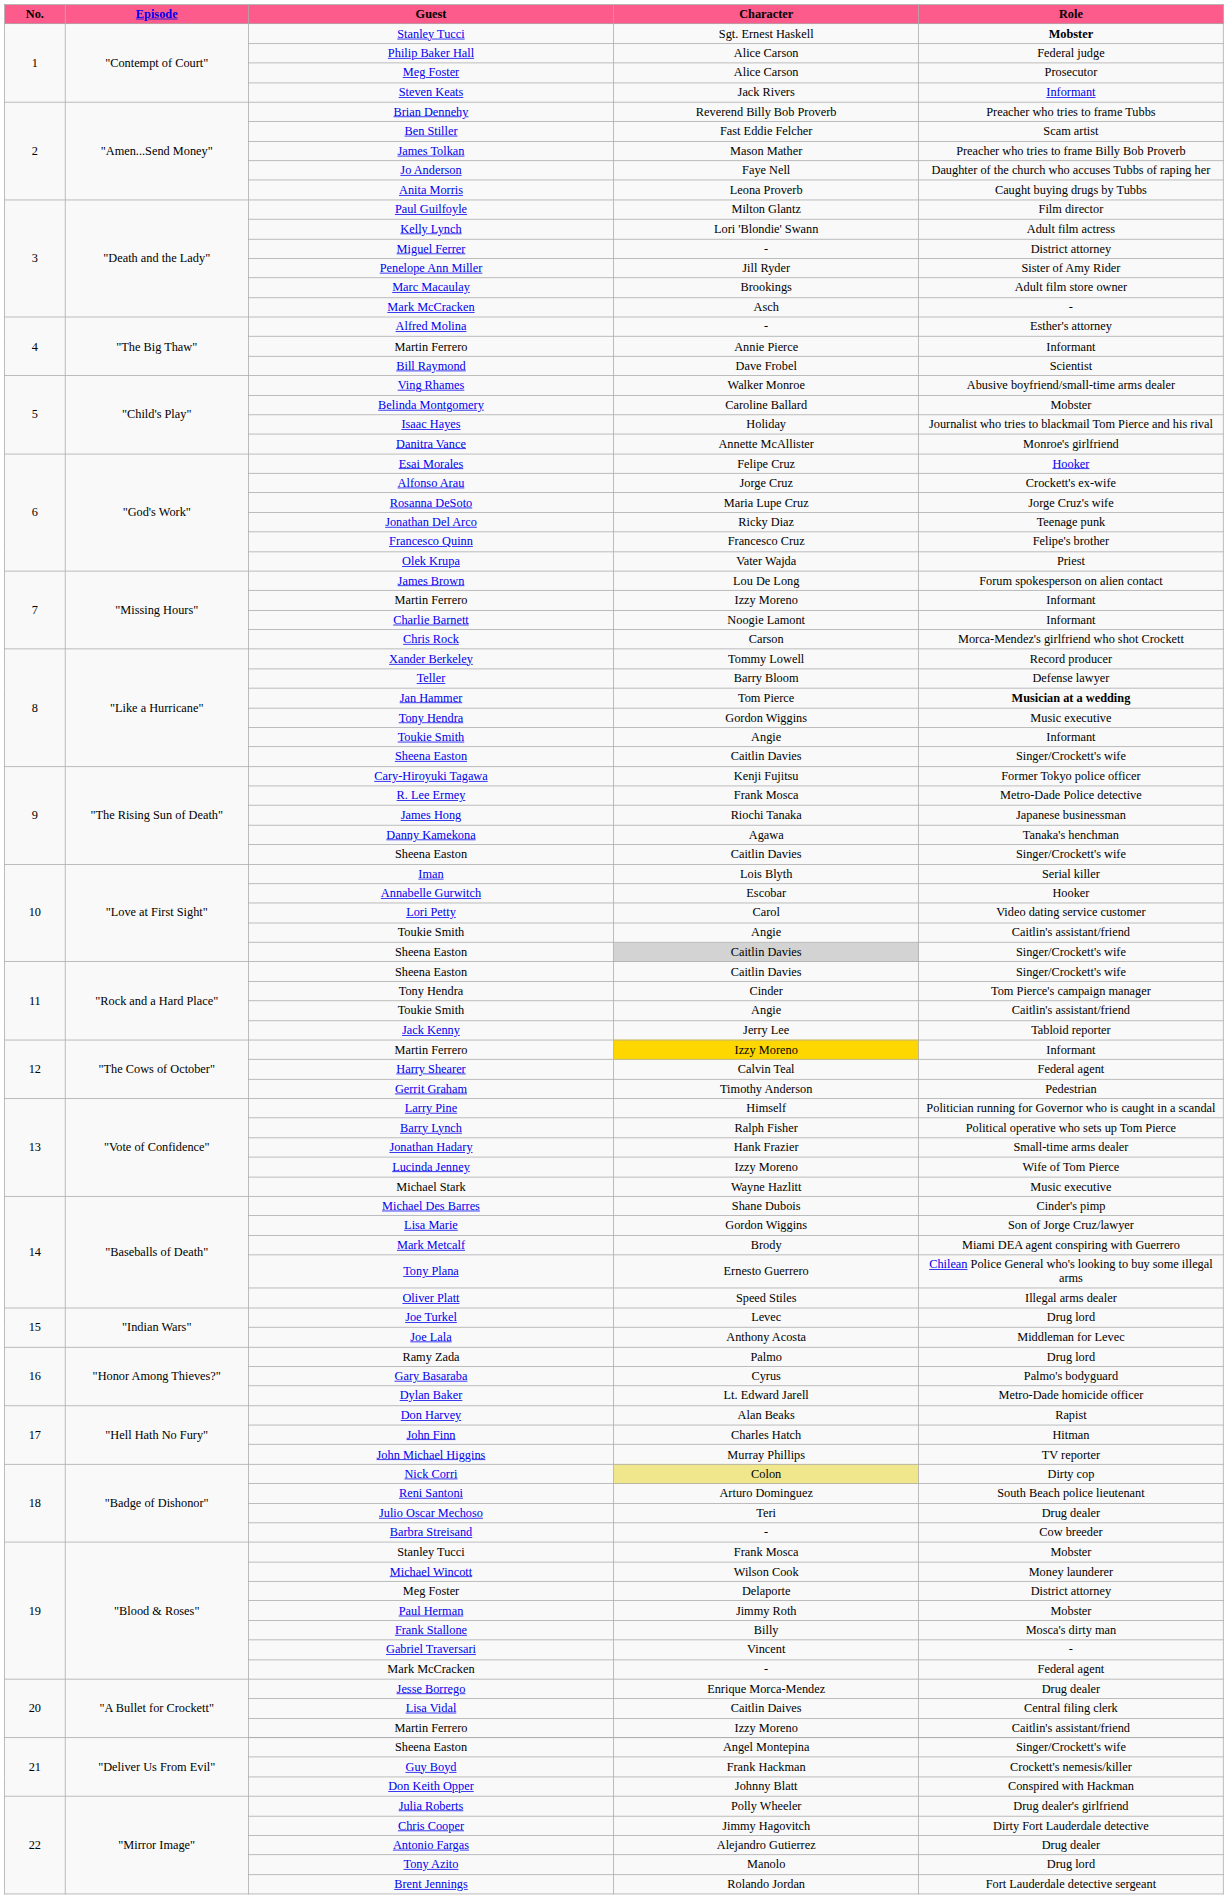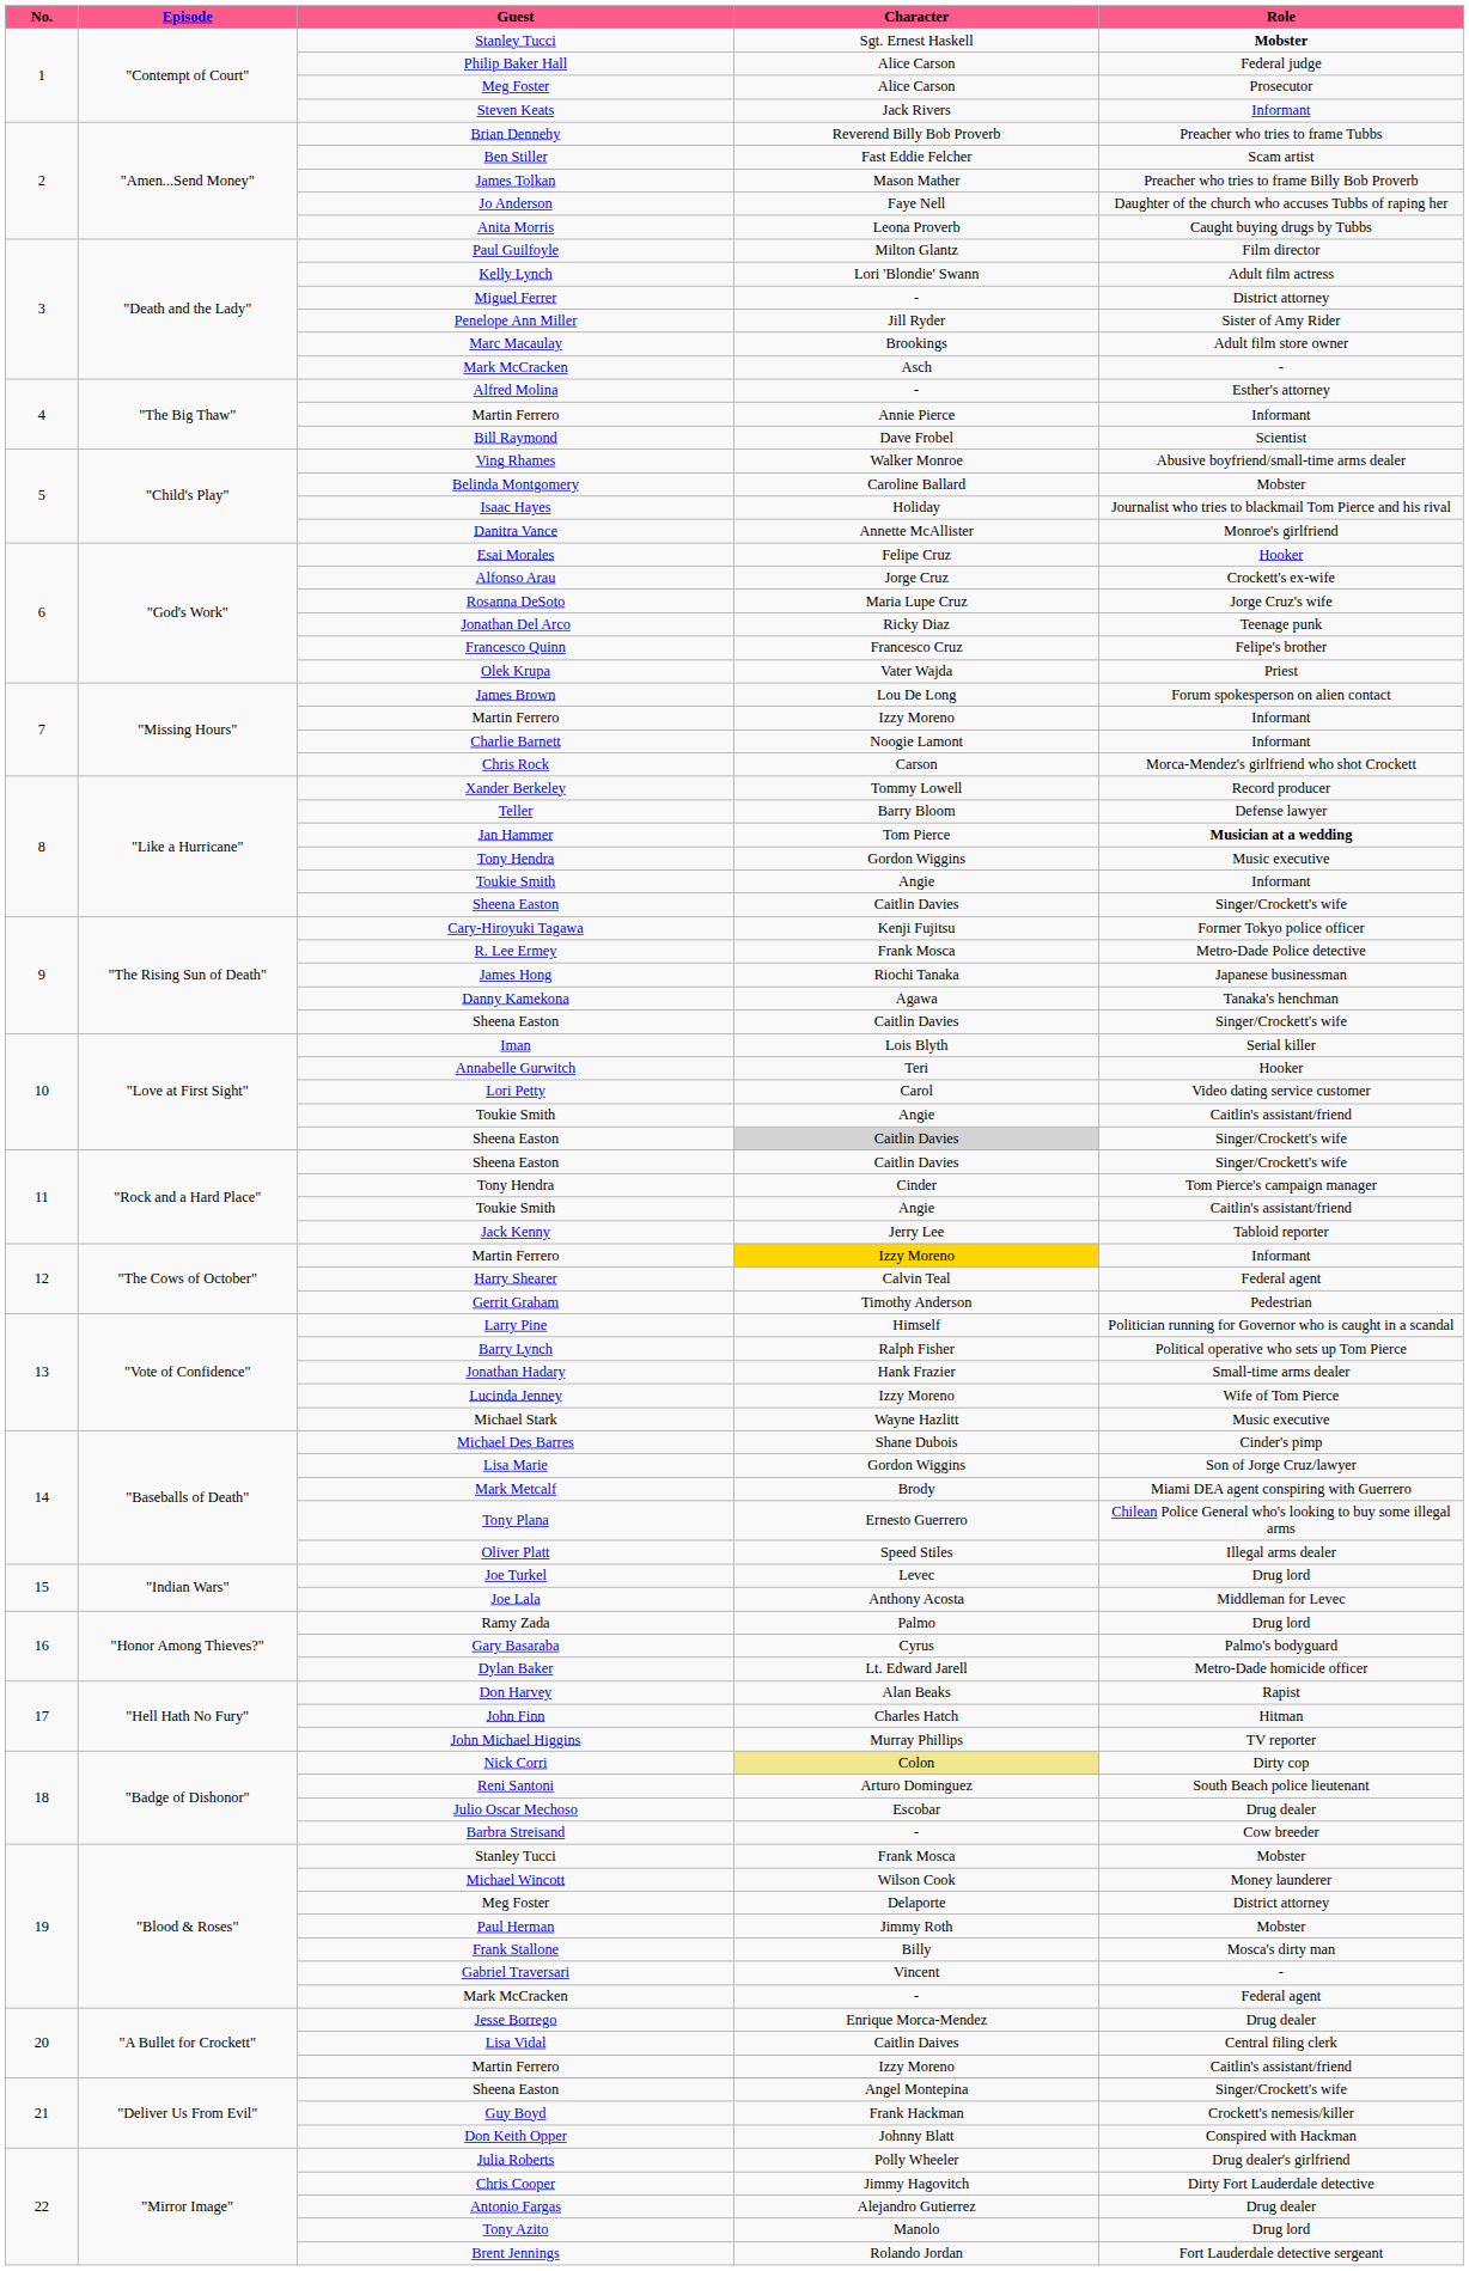 <table class="wikitable collapsible"  style="text-align:center; width:100%;">
 <tr>
 <th scope="col"  style="text-align:center; width:5%; background:#FD5B8C;">No.</th>
 <th scope="col"  style="text-align:center; width:15%; background:#FD5B8C;"><a href='#'>Episode</a></th>
 <th scope="col"  style="text-align:center; width:30%; background:#FD5B8C;">Guest</th>
 <th scope="col"  style="text-align:center; width:25%; background:#FD5B8C;">Character</th>
 <th scope="col"  style="text-align:center; width:25%; background:#FD5B8C;">Role</th>
 </tr>
 <tr>
 <td rowspan="4">1</td>
 <td rowspan="4">"Contempt of Court"</td>
 <td><a href='#'>Stanley Tucci</a></td>
 <td>Sgt. Ernest Haskell</td>
 <td><strong>Mobster</strong></td>
 </tr>
 <tr>
 <td><a href='#'>Philip Baker Hall</a></td>
 <td>Alice Carson</td>
 <td>Federal judge</td>
 </tr>
 <tr>
 <td><a href='#'>Meg Foster</a></td>
 <td>Alice Carson</td>
 <td>Prosecutor</td>
 </tr>
 <tr>
 <td><a href='#'>Steven Keats</a></td>
 <td>Jack Rivers</td>
 <td><a href='#'>Informant</a></td>
 </tr>
 <tr>
 <td rowspan="5">2</td>
 <td rowspan="5">"Amen...Send Money"</td>
 <td><a href='#'>Brian Dennehy</a></td>
 <td>Reverend Billy Bob Proverb</td>
 <td>Preacher who tries to frame Tubbs</td>
 </tr>
 <tr>
 <td><a href='#'>Ben Stiller</a></td>
 <td>Fast Eddie Felcher</td>
 <td>Scam artist</td>
 </tr>
 <tr>
 <td><a href='#'>James Tolkan</a></td>
 <td>Mason Mather</td>
 <td>Preacher who tries to frame Billy Bob Proverb</td>
 </tr>
 <tr>
 <td><a href='#'>Jo Anderson</a></td>
 <td>Faye Nell</td>
 <td>Daughter of the church who accuses Tubbs of raping her</td>
 </tr>
 <tr>
 <td><a href='#'>Anita Morris</a></td>
 <td>Leona Proverb</td>
 <td>Caught buying drugs by Tubbs</td>
 </tr>
 <tr>
 <td rowspan="6">3</td>
 <td rowspan="6">"Death and the Lady"</td>
 <td><a href='#'>Paul Guilfoyle</a></td>
 <td>Milton Glantz</td>
 <td>Film director</td>
 </tr>
 <tr>
 <td><a href='#'>Kelly Lynch</a></td>
 <td>Lori 'Blondie' Swann</td>
 <td>Adult film actress</td>
 </tr>
 <tr>
 <td><a href='#'>Miguel Ferrer</a></td>
 <td>-</td>
 <td>District attorney</td>
 </tr>
 <tr>
 <td><a href='#'>Penelope Ann Miller</a></td>
 <td>Jill Ryder</td>
 <td>Sister of Amy Rider</td>
 </tr>
 <tr>
 <td><a href='#'>Marc Macaulay</a></td>
 <td>Brookings</td>
 <td>Adult film store owner</td>
 </tr>
 <tr>
 <td><a href='#'>Mark McCracken</a></td>
 <td>Asch</td>
 <td>-</td>
 </tr>
 <tr>
 <td rowspan="3">4</td>
 <td rowspan="3">"The Big Thaw"</td>
 <td><a href='#'>Alfred Molina</a></td>
 <td>-</td>
 <td>Esther's attorney</td>
 </tr>
 <tr>
 <td>Martin Ferrero</td>
 <td>Annie Pierce</td>
 <td>Informant</td>
 </tr>
 <tr>
 <td><a href='#'>Bill Raymond</a></td>
 <td>Dave Frobel</td>
 <td>Scientist</td>
 </tr>
 <tr>
 <td rowspan="4">5</td>
 <td rowspan="4">"Child's Play"</td>
 <td><a href='#'>Ving Rhames</a></td>
 <td>Walker Monroe</td>
 <td>Abusive boyfriend/small-time arms dealer</td>
 </tr>
 <tr>
 <td><a href='#'>Belinda Montgomery</a></td>
 <td>Caroline Ballard</td>
 <td>Mobster</td>
 </tr>
 <tr>
 <td><a href='#'>Isaac Hayes</a></td>
 <td>Holiday</td>
 <td>Journalist who tries to blackmail Tom Pierce and his rival</td>
 </tr>
 <tr>
 <td><a href='#'>Danitra Vance</a></td>
 <td>Annette McAllister</td>
 <td>Monroe's girlfriend</td>
 </tr>
 <tr>
 <td rowspan="6">6</td>
 <td rowspan="6">"God's Work"</td>
 <td><a href='#'>Esai Morales</a></td>
 <td>Felipe Cruz</td>
 <td><a href='#'>Hooker</a></td>
 </tr>
 <tr>
 <td><a href='#'>Alfonso Arau</a></td>
 <td>Jorge Cruz</td>
 <td>Crockett's ex-wife</td>
 </tr>
 <tr>
 <td><a href='#'>Rosanna DeSoto</a></td>
 <td>Maria Lupe Cruz</td>
 <td>Jorge Cruz's wife</td>
 </tr>
 <tr>
 <td><a href='#'>Jonathan Del Arco</a></td>
 <td>Ricky Diaz</td>
 <td>Teenage punk</td>
 </tr>
 <tr>
 <td><a href='#'>Francesco Quinn</a></td>
 <td>Francesco Cruz</td>
 <td>Felipe's brother</td>
 </tr>
 <tr>
 <td><a href='#'>Olek Krupa</a></td>
 <td>Vater Wajda</td>
 <td>Priest</td>
 </tr>
 <tr>
 <td rowspan="4">7</td>
 <td rowspan="4">"Missing Hours"</td>
 <td><a href='#'>James Brown</a></td>
 <td>Lou De Long</td>
 <td>Forum spokesperson on alien contact</td>
 </tr>
 <tr>
 <td>Martin Ferrero</td>
 <td>Izzy Moreno</td>
 <td>Informant</td>
 </tr>
 <tr>
 <td><a href='#'>Charlie Barnett</a></td>
 <td>Noogie Lamont</td>
 <td>Informant</td>
 </tr>
 <tr>
 <td><a href='#'>Chris Rock</a></td>
 <td>Carson</td>
 <td>Morca-Mendez's girlfriend who shot Crockett</td>
 </tr>
 <tr>
 <td rowspan="6">8</td>
 <td rowspan="6">"Like a Hurricane"</td>
 <td><a href='#'>Xander Berkeley</a></td>
 <td>Tommy Lowell</td>
 <td>Record producer</td>
 </tr>
 <tr>
 <td><a href='#'>Teller</a></td>
 <td>Barry Bloom</td>
 <td>Defense lawyer</td>
 </tr>
 <tr>
 <td><a href='#'>Jan Hammer</a></td>
 <td>Tom Pierce</td>
 <td><strong>Musician at a wedding</strong></td>
 </tr>
 <tr>
 <td><a href='#'>Tony Hendra</a></td>
 <td>Gordon Wiggins</td>
 <td>Music executive</td>
 </tr>
 <tr>
 <td><a href='#'>Toukie Smith</a></td>
 <td>Angie</td>
 <td>Informant</td>
 </tr>
 <tr>
 <td><a href='#'>Sheena Easton</a></td>
 <td>Caitlin Davies</td>
 <td>Singer/Crockett's wife</td>
 </tr>
 <tr>
 <td rowspan="5">9</td>
 <td rowspan="5">"The Rising Sun of Death"</td>
 <td><a href='#'>Cary-Hiroyuki Tagawa</a></td>
 <td>Kenji Fujitsu</td>
 <td>Former Tokyo police officer</td>
 </tr>
 <tr>
 <td><a href='#'>R. Lee Ermey</a></td>
 <td>Frank Mosca</td>
 <td>Metro-Dade Police detective</td>
 </tr>
 <tr>
 <td><a href='#'>James Hong</a></td>
 <td>Riochi Tanaka</td>
 <td>Japanese businessman</td>
 </tr>
 <tr>
 <td><a href='#'>Danny Kamekona</a></td>
 <td>Agawa</td>
 <td>Tanaka's henchman</td>
 </tr>
 <tr>
 <td>Sheena Easton</td>
 <td>Caitlin Davies</td>
 <td>Singer/Crockett's wife</td>
 </tr>
 <tr>
 <td rowspan="5">10</td>
 <td rowspan="5">"Love at First Sight"</td>
 <td><a href='#'>Iman</a></td>
 <td>Lois Blyth</td>
 <td>Serial killer</td>
 </tr>
 <tr>
 <td><a href='#'>Annabelle Gurwitch</a></td>
-<td>Escobar</td>
+<td>Teri</td>
 <td>Hooker</td>
 </tr>
 <tr>
 <td><a href='#'>Lori Petty</a></td>
 <td>Carol</td>
 <td>Video dating service customer</td>
 </tr>
 <tr>
 <td>Toukie Smith</td>
 <td>Angie</td>
 <td>Caitlin's assistant/friend</td>
 </tr>
 <tr>
 <td>Sheena Easton</td>
 <td style="background: lightgrey;">Caitlin Davies</td>
 <td>Singer/Crockett's wife</td>
 </tr>
 <tr>
 <td rowspan="4">11</td>
 <td rowspan="4">"Rock and a Hard Place"</td>
 <td>Sheena Easton</td>
 <td>Caitlin Davies</td>
 <td>Singer/Crockett's wife</td>
 </tr>
 <tr>
 <td>Tony Hendra</td>
 <td>Cinder</td>
 <td>Tom Pierce's campaign manager</td>
 </tr>
 <tr>
 <td>Toukie Smith</td>
 <td>Angie</td>
 <td>Caitlin's assistant/friend</td>
 </tr>
 <tr>
 <td><a href='#'>Jack Kenny</a></td>
 <td>Jerry Lee</td>
 <td>Tabloid reporter</td>
 </tr>
 <tr>
 <td rowspan="3">12</td>
 <td rowspan="3">"The Cows of October"</td>
 <td>Martin Ferrero</td>
 <td style="background: gold;">Izzy Moreno</td>
 <td>Informant</td>
 </tr>
 <tr>
 <td><a href='#'>Harry Shearer</a></td>
 <td>Calvin Teal</td>
 <td>Federal agent</td>
 </tr>
 <tr>
 <td><a href='#'>Gerrit Graham</a></td>
 <td>Timothy Anderson</td>
 <td>Pedestrian</td>
 </tr>
 <tr>
 <td rowspan="5">13</td>
 <td rowspan="5">"Vote of Confidence"</td>
 <td><a href='#'>Larry Pine</a></td>
 <td>Himself</td>
 <td>Politician running for Governor who is caught in a scandal</td>
 </tr>
 <tr>
 <td><a href='#'>Barry Lynch</a></td>
 <td>Ralph Fisher</td>
 <td>Political operative who sets up Tom Pierce</td>
 </tr>
 <tr>
 <td><a href='#'>Jonathan Hadary</a></td>
 <td>Hank Frazier</td>
 <td>Small-time arms dealer</td>
 </tr>
 <tr>
 <td><a href='#'>Lucinda Jenney</a></td>
 <td>Izzy Moreno</td>
 <td>Wife of Tom Pierce</td>
 </tr>
 <tr>
 <td>Michael Stark</td>
 <td>Wayne Hazlitt</td>
 <td>Music executive</td>
 </tr>
 <tr>
 <td rowspan="5">14</td>
 <td rowspan="5">"Baseballs of Death"</td>
 <td><a href='#'>Michael Des Barres</a></td>
 <td>Shane Dubois</td>
 <td>Cinder's pimp</td>
 </tr>
 <tr>
 <td><a href='#'>Lisa Marie</a></td>
 <td>Gordon Wiggins</td>
 <td>Son of Jorge Cruz/lawyer</td>
 </tr>
 <tr>
 <td><a href='#'>Mark Metcalf</a></td>
 <td>Brody</td>
 <td>Miami DEA agent conspiring with Guerrero</td>
 </tr>
 <tr>
 <td><a href='#'>Tony Plana</a></td>
 <td>Ernesto Guerrero</td>
 <td><a href='#'>Chilean</a> Police General who's looking to buy some illegal arms</td>
 </tr>
 <tr>
 <td><a href='#'>Oliver Platt</a></td>
 <td>Speed Stiles</td>
 <td>Illegal arms dealer</td>
 </tr>
 <tr>
 <td rowspan="2">15</td>
 <td rowspan="2">"Indian Wars"</td>
 <td><a href='#'>Joe Turkel</a></td>
 <td>Levec</td>
 <td>Drug lord</td>
 </tr>
 <tr>
 <td><a href='#'>Joe Lala</a></td>
 <td>Anthony Acosta</td>
 <td>Middleman for Levec</td>
 </tr>
 <tr>
 <td rowspan="3">16</td>
 <td rowspan="3">"Honor Among Thieves?"</td>
 <td>Ramy Zada</td>
 <td>Palmo</td>
 <td>Drug lord</td>
 </tr>
 <tr>
 <td><a href='#'>Gary Basaraba</a></td>
 <td>Cyrus</td>
 <td>Palmo's bodyguard</td>
 </tr>
 <tr>
 <td><a href='#'>Dylan Baker</a></td>
 <td>Lt. Edward Jarell</td>
 <td>Metro-Dade homicide officer</td>
 </tr>
 <tr>
 <td rowspan="3">17</td>
 <td rowspan="3">"Hell Hath No Fury"</td>
 <td><a href='#'>Don Harvey</a></td>
 <td>Alan Beaks</td>
 <td>Rapist</td>
 </tr>
 <tr>
 <td><a href='#'>John Finn</a></td>
 <td>Charles Hatch</td>
 <td>Hitman</td>
 </tr>
 <tr>
 <td><a href='#'>John Michael Higgins</a></td>
 <td>Murray Phillips</td>
 <td>TV reporter</td>
 </tr>
 <tr>
 <td rowspan="4">18</td>
 <td rowspan="4">"Badge of Dishonor"</td>
 <td><a href='#'>Nick Corri</a></td>
 <td style="background: khaki;">Colon</td>
 <td>Dirty cop</td>
 </tr>
 <tr>
 <td><a href='#'>Reni Santoni</a></td>
 <td>Arturo Dominguez</td>
 <td>South Beach police lieutenant</td>
 </tr>
 <tr>
 <td><a href='#'>Julio Oscar Mechoso</a></td>
-<td>Teri</td>
+<td>Escobar</td>
 <td>Drug dealer</td>
 </tr>
 <tr>
 <td><a href='#'>Barbra Streisand</a></td>
 <td>-</td>
 <td>Cow breeder</td>
 </tr>
 <tr>
 <td rowspan="7">19</td>
 <td rowspan="7">"Blood & Roses"</td>
 <td>Stanley Tucci</td>
 <td>Frank Mosca</td>
 <td>Mobster</td>
 </tr>
 <tr>
 <td><a href='#'>Michael Wincott</a></td>
 <td>Wilson Cook</td>
 <td>Money launderer</td>
 </tr>
 <tr>
 <td>Meg Foster</td>
 <td>Delaporte</td>
 <td>District attorney</td>
 </tr>
 <tr>
 <td><a href='#'>Paul Herman</a></td>
 <td>Jimmy Roth</td>
 <td>Mobster</td>
 </tr>
 <tr>
 <td><a href='#'>Frank Stallone</a></td>
 <td>Billy</td>
 <td>Mosca's dirty man</td>
 </tr>
 <tr>
 <td><a href='#'>Gabriel Traversari</a></td>
 <td>Vincent</td>
 <td>-</td>
 </tr>
 <tr>
 <td>Mark McCracken</td>
 <td>-</td>
 <td>Federal agent</td>
 </tr>
 <tr>
 <td rowspan="3">20</td>
 <td rowspan="3">"A Bullet for Crockett"</td>
 <td><a href='#'>Jesse Borrego</a></td>
 <td>Enrique Morca-Mendez</td>
 <td>Drug dealer</td>
 </tr>
 <tr>
 <td><a href='#'>Lisa Vidal</a></td>
 <td>Caitlin Daives</td>
 <td>Central filing clerk</td>
 </tr>
 <tr>
 <td>Martin Ferrero</td>
 <td>Izzy Moreno</td>
 <td>Caitlin's assistant/friend</td>
 </tr>
 <tr>
 <td rowspan="4">21</td>
 <td rowspan="4">"Deliver Us From Evil"</td>
 </tr>
 <tr>
 <td>Sheena Easton</td>
 <td>Angel Montepina</td>
 <td>Singer/Crockett's wife</td>
 </tr>
 <tr>
 <td><a href='#'>Guy Boyd</a></td>
 <td>Frank Hackman</td>
 <td>Crockett's nemesis/killer</td>
 </tr>
 <tr>
 <td><a href='#'>Don Keith Opper</a></td>
 <td>Johnny Blatt</td>
 <td>Conspired with Hackman</td>
 </tr>
 <tr>
 <td rowspan="5">22</td>
 <td rowspan="5">"Mirror Image"</td>
 <td><a href='#'>Julia Roberts</a></td>
 <td>Polly Wheeler</td>
 <td>Drug dealer's girlfriend</td>
 </tr>
 <tr>
 <td><a href='#'>Chris Cooper</a></td>
 <td>Jimmy Hagovitch</td>
 <td>Dirty Fort Lauderdale detective</td>
 </tr>
 <tr>
 <td><a href='#'>Antonio Fargas</a></td>
 <td>Alejandro Gutierrez</td>
 <td>Drug dealer</td>
 </tr>
 <tr>
 <td><a href='#'>Tony Azito</a></td>
 <td>Manolo</td>
 <td>Drug lord</td>
 </tr>
 <tr>
 <td><a href='#'>Brent Jennings</a></td>
 <td>Rolando Jordan</td>
 <td>Fort Lauderdale detective sergeant</td>
 </tr>
 </table>
